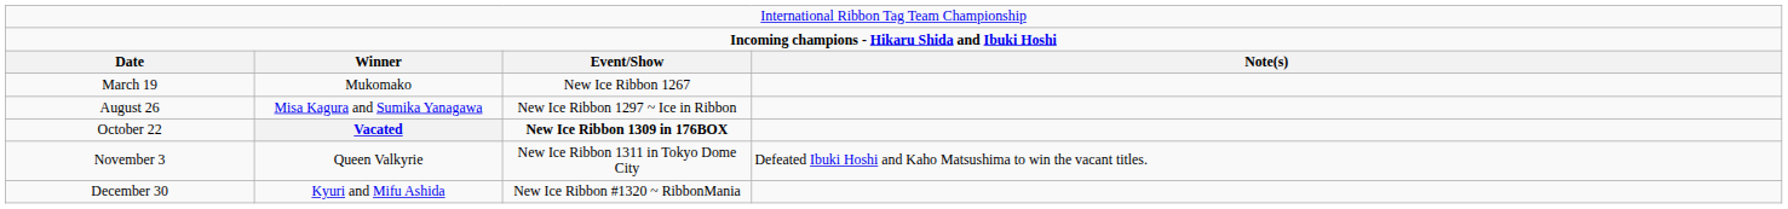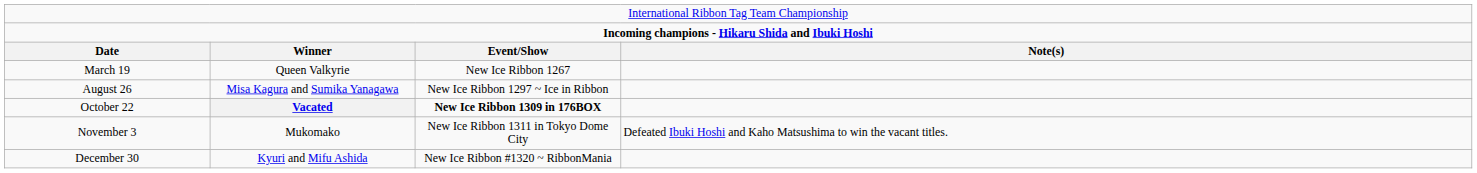 <table class="wikitable" style="text-align:center; width:100%;">
 <tr>
 <td colspan="5" style="text-align: center;"><a href='#'>International Ribbon Tag Team Championship</a></td>
 </tr>
 <tr>
 <td colspan="5" style="text-align: center;"><strong>Incoming champions - <a href='#'>Hikaru Shida</a> and <a href='#'>Ibuki Hoshi</a></strong></td>
 </tr>
 <tr>
 <th width=14%>Date</th>
 <th width=14%>Winner</th>
 <th width=14%>Event/Show</th>
 <th width=58%>Note(s)</th>
 </tr>
 <tr>
 <td>March 19</td>
-<td>Mukomako<br></td>
+<td>Queen Valkyrie<br></td>
 <td>New Ice Ribbon 1267</td>
 <td></td>
 </tr>
 <tr>
 <td>August 26</td>
 <td><a href='#'>Misa Kagura</a> and <a href='#'>Sumika Yanagawa</a></td>
 <td>New Ice Ribbon 1297 ~ Ice in Ribbon</td>
 <td></td>
 </tr>
 <tr>
 <td>October 22</td>
 <th><a href='#'>Vacated</a></th>
 <td><strong>New Ice Ribbon 1309 in 176BOX</strong></td>
 <td></td>
 </tr>
 <tr>
 <td>November 3</td>
-<td>Queen Valkyrie<br></td>
+<td>Mukomako<br></td>
 <td>New Ice Ribbon 1311 in Tokyo Dome City</td>
 <td align=left>Defeated <a href='#'>Ibuki Hoshi</a> and Kaho Matsushima to win the vacant titles.</td>
 </tr>
 <tr>
 <td>December 30</td>
 <td><a href='#'>Kyuri</a> and <a href='#'>Mifu Ashida</a></td>
 <td>New Ice Ribbon #1320 ~ RibbonMania</td>
 <td></td>
 </tr>
 </table>
